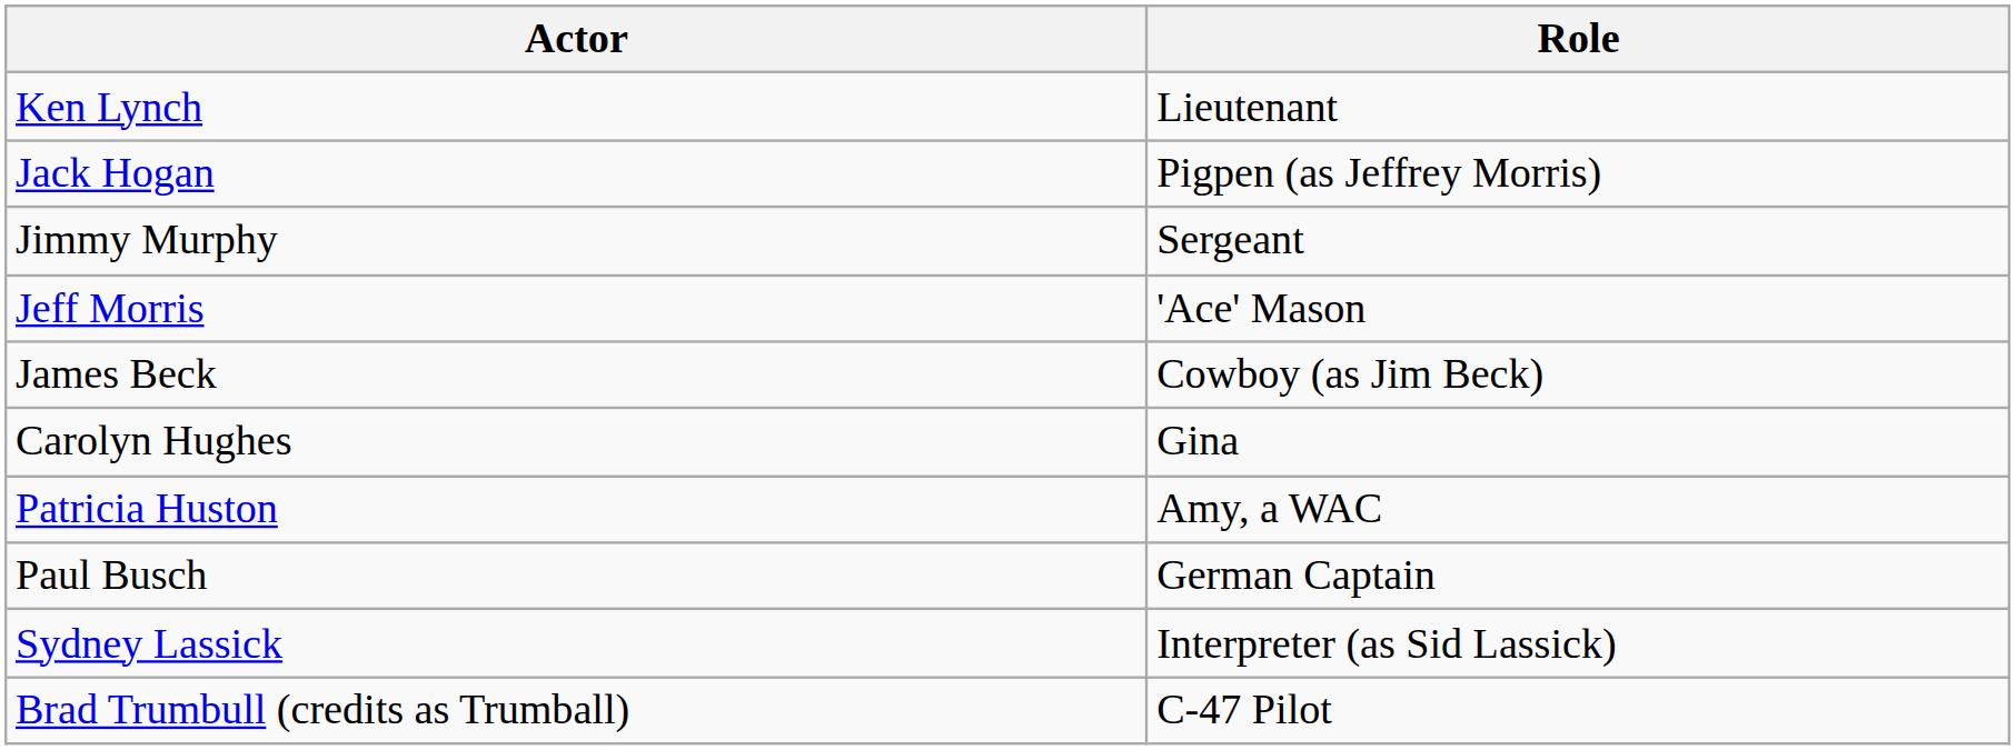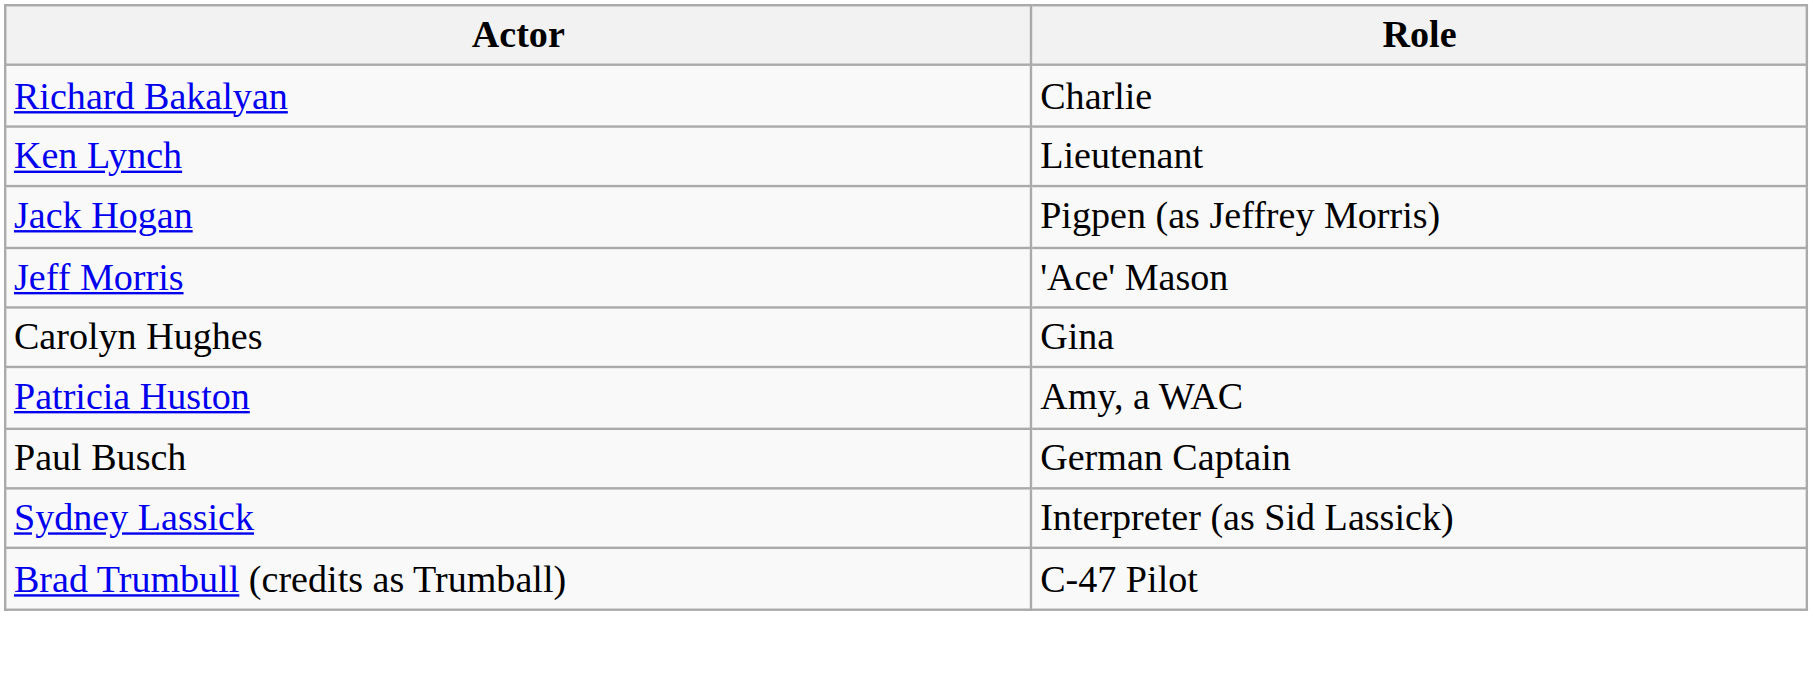 <table class="wikitable" width="60%">
 <tr bgcolor="#CCCCCC">
 <th>Actor</th>
 <th>Role</th>
+</tr>
+<tr>
+<td><a href='#'>Richard Bakalyan</a></td>
+<td>Charlie</td>
 </tr>
 <tr>
 <td><a href='#'>Ken Lynch</a></td>
 <td>Lieutenant</td>
 </tr>
 <tr>
 <td><a href='#'>Jack Hogan</a></td>
 <td>Pigpen (as Jeffrey Morris)</td>
 </tr>
 <tr>
-<td>Jimmy Murphy</td>
-<td>Sergeant</td>
-</tr>
-<tr>
 <td><a href='#'>Jeff Morris</a></td>
 <td>'Ace' Mason</td>
-</tr>
-<tr>
-<td>James Beck</td>
-<td>Cowboy (as Jim Beck)</td>
 </tr>
 <tr>
 <td>Carolyn Hughes</td>
 <td>Gina</td>
 </tr>
 <tr>
 <td><a href='#'>Patricia Huston</a></td>
 <td>Amy, a WAC</td>
 </tr>
 <tr>
 <td>Paul Busch</td>
 <td>German Captain</td>
 </tr>
 <tr>
 <td><a href='#'>Sydney Lassick</a></td>
 <td>Interpreter (as Sid Lassick)</td>
 </tr>
 <tr>
 <td><a href='#'>Brad Trumbull</a> (credits as Trumball)</td>
 <td>C-47 Pilot</td>
 </tr>
 </table>
